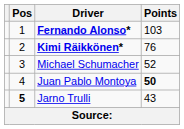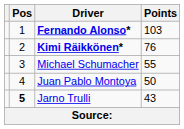 <table class="wikitable" style="font-size: 85%;">
 <tr>
 <th></th>
 <th>Pos</th>
 <th>Driver</th>
 <th>Points</th>
 </tr>
 <tr>
 <td></td>
 <td align="center">1</td>
 <td> <strong><a href='#'>Fernando Alonso</a>*</strong></td>
 <td>103</td>
 </tr>
 <tr>
 <td></td>
 <td align="center">2</td>
 <td> <strong><a href='#'>Kimi Räikkönen</a>*</strong></td>
 <td>76</td>
 </tr>
 <tr>
 <td></td>
 <td align="center">3</td>
 <td> <a href='#'>Michael Schumacher</a></td>
-<td>52</td>
+<td>55</td>
 </tr>
 <tr>
 <td></td>
 <td align="center">4</td>
 <td> <a href='#'>Juan Pablo Montoya</a></td>
-<td><strong>50</strong></td>
+<td>50</td>
 </tr>
 <tr>
 <td></td>
 <td align="center"><strong>5</strong></td>
 <td> <a href='#'>Jarno Trulli</a></td>
 <td>43</td>
 </tr>
 <tr>
 <th colspan=4>Source: </th>
 </tr>
 </table>
